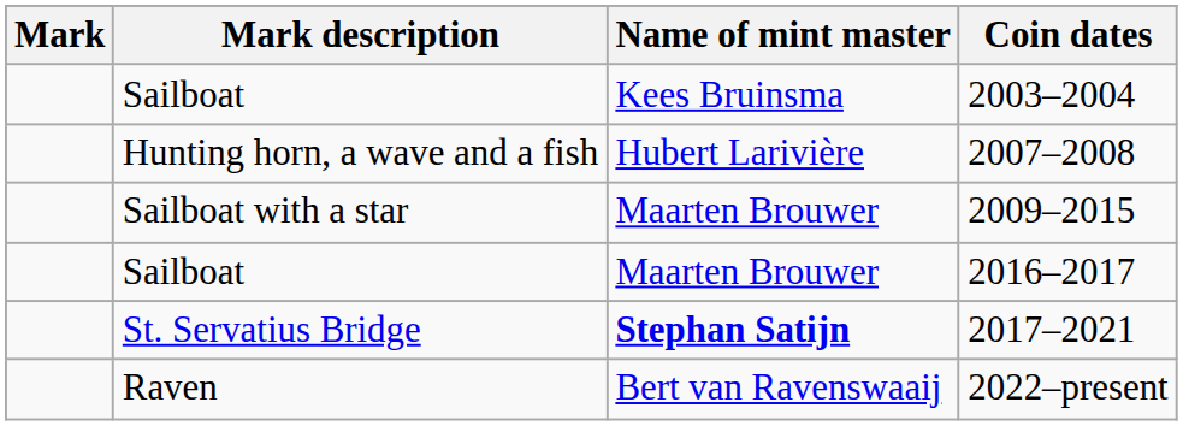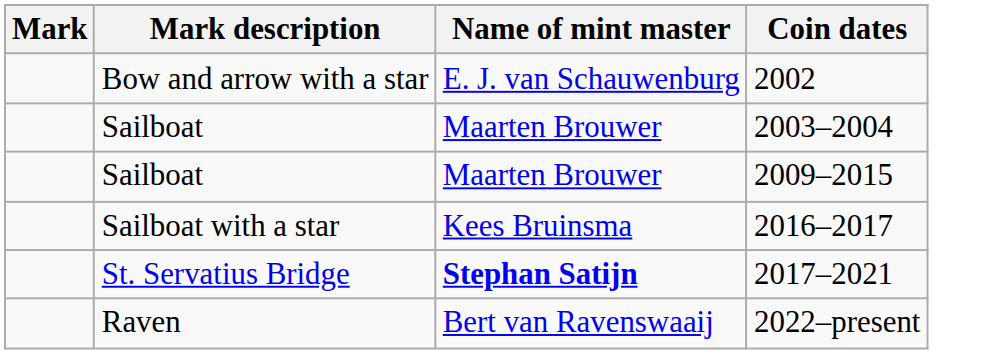 <table class="wikitable">
 <tr>
 <th>Mark</th>
 <th>Mark description</th>
 <th>Name of mint master</th>
 <th>Coin dates</th>
 </tr>
 <tr>
 <td style="text-align:center"></td>
+<td>Bow and arrow with a star</td>
+<td><a href='#'>E. J. van Schauwenburg</a></td>
+<td>2002</td>
+</tr>
+<tr>
+<td style="text-align:center"></td>
 <td>Sailboat</td>
-<td><a href='#'>Kees Bruinsma</a></td>
+<td><a href='#'>Maarten Brouwer</a></td>
 <td>2003–2004</td>
 </tr>
 <tr>
 <td style="text-align:center"></td>
-<td>Hunting horn, a wave and a fish</td>
-<td><a href='#'>Hubert Larivière</a></td>
-<td>2007–2008</td>
-</tr>
-<tr>
-<td style="text-align:center"></td>
-<td>Sailboat with a star</td>
+<td>Sailboat</td>
 <td><a href='#'>Maarten Brouwer</a></td>
 <td>2009–2015</td>
 </tr>
 <tr>
 <td></td>
-<td>Sailboat</td>
-<td><a href='#'>Maarten Brouwer</a></td>
+<td>Sailboat with a star</td>
+<td><a href='#'>Kees Bruinsma</a></td>
 <td>2016–2017</td>
 </tr>
 <tr>
 <td style="text-align:center"></td>
 <td><a href='#'>St. Servatius Bridge</a></td>
 <td><strong><a href='#'>Stephan Satijn</a></strong></td>
 <td>2017–2021</td>
 </tr>
 <tr>
 <td></td>
 <td>Raven</td>
 <td><a href='#'>Bert van Ravenswaaij</a></td>
 <td>2022–present</td>
 </tr>
 </table>
